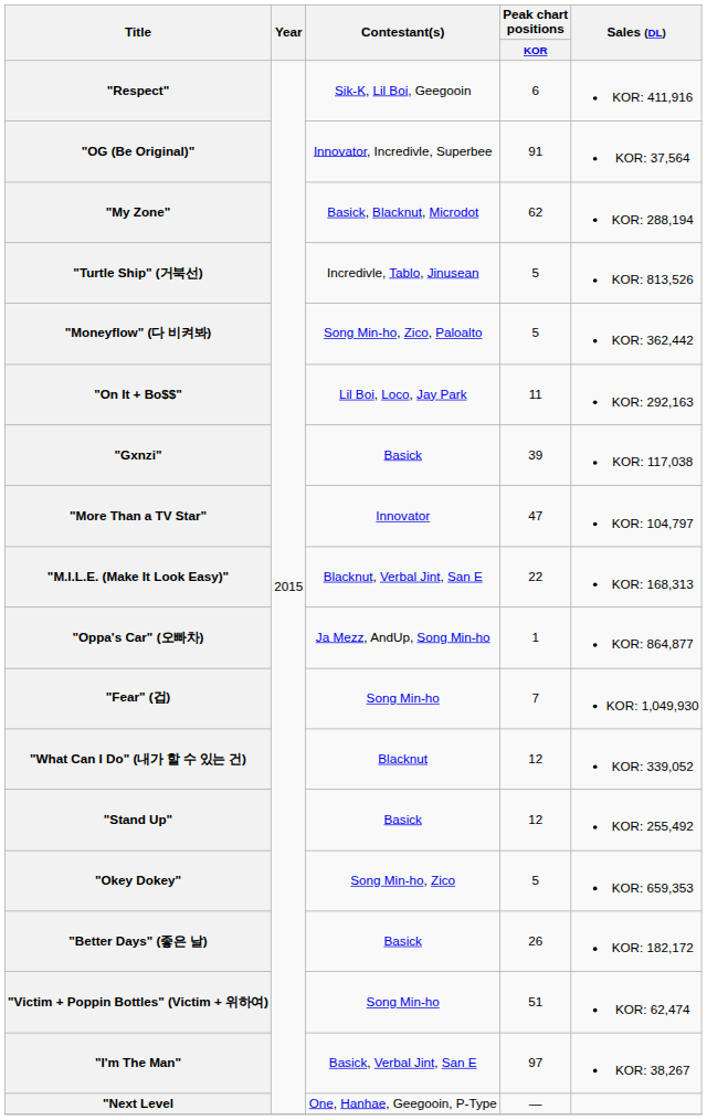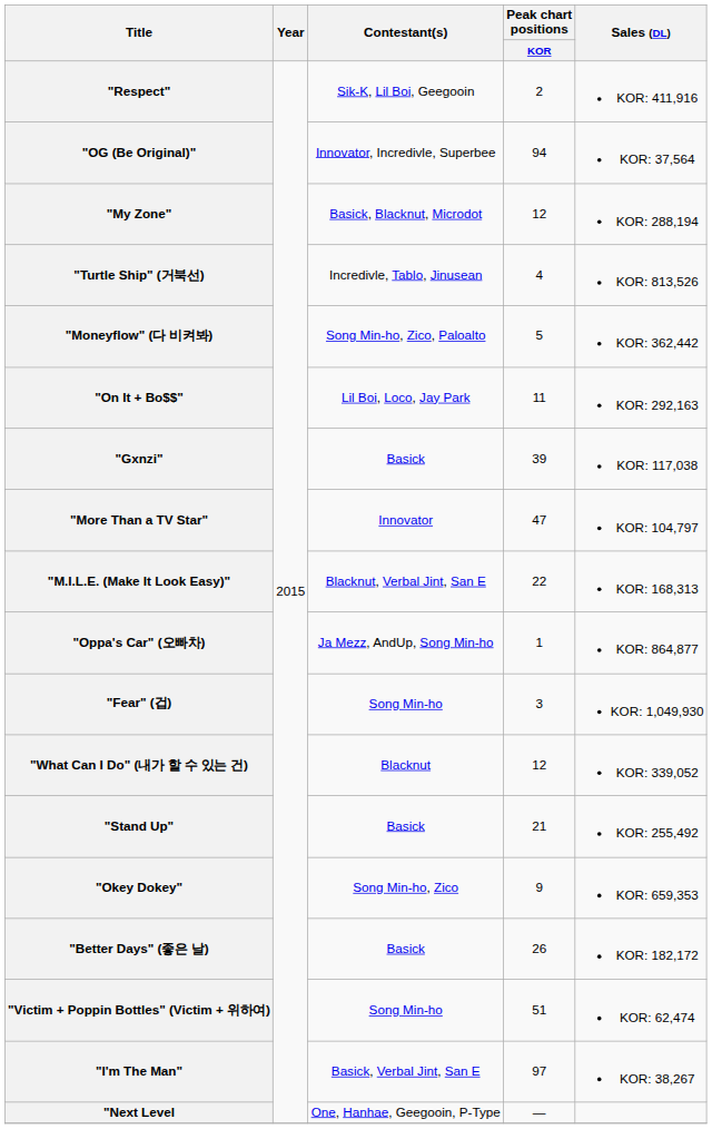 <table class="wikitable plainrowheaders" style="text-align:center">
 <tr>
 <th scope="col" rowspan="2">Title</th>
 <th scope="col" rowspan="2">Year</th>
 <th scope="col" rowspan="2">Contestant(s)</th>
 <th scope="col" colspan="1">Peak chart <br> positions</th>
 <th scope="col" rowspan="2">Sales <small>(<a href='#'>DL</a>)</small></th>
 </tr>
 <tr>
 <th><small><a href='#'>KOR</a></small><br></th>
 </tr>
 <tr>
 <th scope="row">"Respect"<br></th>
 <td rowspan="18">2015</td>
 <td><a href='#'>Sik-K</a>, <a href='#'>Lil Boi</a>, Geegooin</td>
-<td>6</td>
+<td>2</td>
 <td><br><ul><li>KOR: 411,916</li></ul></td>
 </tr>
 <tr>
 <th scope="row">"OG (Be Original)"</th>
 <td><a href='#'>Innovator</a>, Incredivle, Superbee</td>
-<td>91</td>
+<td>94</td>
 <td><br><ul><li>KOR: 37,564</li></ul></td>
 </tr>
 <tr>
 <th scope="row">"My Zone"<br></th>
 <td><a href='#'>Basick</a>, <a href='#'>Blacknut</a>, <a href='#'>Microdot</a></td>
-<td>62</td>
+<td>12</td>
 <td><br><ul><li>KOR: 288,194</li></ul></td>
 </tr>
 <tr>
 <th scope="row">"Turtle Ship" (거북선)<br></th>
 <td>Incredivle, <a href='#'>Tablo</a>, <a href='#'>Jinusean</a></td>
-<td>5</td>
+<td>4</td>
 <td><br><ul><li>KOR: 813,526</li></ul></td>
 </tr>
 <tr>
 <th scope="row">"Moneyflow" (다 비켜봐)</th>
 <td><a href='#'>Song Min-ho</a>, <a href='#'>Zico</a>, <a href='#'>Paloalto</a></td>
 <td>5</td>
 <td><br><ul><li>KOR: 362,442</li></ul></td>
 </tr>
 <tr>
 <th scope="row">"On It + Bo$$"</th>
 <td><a href='#'>Lil Boi</a>, <a href='#'>Loco</a>, <a href='#'>Jay Park</a></td>
 <td>11</td>
 <td><br><ul><li>KOR: 292,163</li></ul></td>
 </tr>
 <tr>
 <th scope="row">"Gxnzi"<br></th>
 <td><a href='#'>Basick</a></td>
 <td>39</td>
 <td><br><ul><li>KOR: 117,038</li></ul></td>
 </tr>
 <tr>
 <th scope="row">"More Than a TV Star"<br></th>
 <td><a href='#'>Innovator</a></td>
 <td>47</td>
 <td><br><ul><li>KOR: 104,797</li></ul></td>
 </tr>
 <tr>
 <th scope="row">"M.I.L.E. (Make It Look Easy)"</th>
 <td><a href='#'>Blacknut</a>, <a href='#'>Verbal Jint</a>, <a href='#'>San E</a></td>
 <td>22</td>
 <td><br><ul><li>KOR: 168,313</li></ul></td>
 </tr>
 <tr>
 <th scope="row">"Oppa's Car" (오빠차)</th>
 <td><a href='#'>Ja Mezz</a>, AndUp, <a href='#'>Song Min-ho</a></td>
 <td>1</td>
 <td><br><ul><li>KOR: 864,877</li></ul></td>
 </tr>
 <tr>
 <th scope="row">"Fear" (겁)<br></th>
 <td><a href='#'>Song Min-ho</a></td>
-<td>7</td>
+<td>3</td>
 <td><br><ul><li>KOR: 1,049,930</li></ul></td>
 </tr>
 <tr>
 <th scope="row">"What Can I Do" (내가 할 수 있는 건)<br></th>
 <td><a href='#'>Blacknut</a></td>
 <td>12</td>
 <td><br><ul><li>KOR: 339,052</li></ul></td>
 </tr>
 <tr>
 <th scope="row">"Stand Up"<br></th>
 <td><a href='#'>Basick</a></td>
-<td>12</td>
+<td>21</td>
 <td><br><ul><li>KOR: 255,492</li></ul></td>
 </tr>
 <tr>
 <th scope="row">"Okey Dokey"</th>
 <td><a href='#'>Song Min-ho</a>, <a href='#'>Zico</a></td>
-<td>5</td>
+<td>9</td>
 <td><br><ul><li>KOR: 659,353</li></ul></td>
 </tr>
 <tr>
 <th scope="row">"Better Days" (좋은 날)<br></th>
 <td><a href='#'>Basick</a></td>
 <td>26</td>
 <td><br><ul><li>KOR: 182,172</li></ul></td>
 </tr>
 <tr>
 <th scope="row">"Victim + Poppin Bottles" (Victim + 위하여)<br></th>
 <td><a href='#'>Song Min-ho</a></td>
 <td>51</td>
 <td><br><ul><li>KOR: 62,474</li></ul></td>
 </tr>
 <tr>
 <th scope="row">"I'm The Man"</th>
 <td><a href='#'>Basick</a>, <a href='#'>Verbal Jint</a>, <a href='#'>San E</a></td>
 <td>97</td>
 <td><br><ul><li>KOR: 38,267</li></ul></td>
 </tr>
 <tr>
 <th scope="row">"Next Level</th>
 <td><a href='#'>One</a>, <a href='#'>Hanhae</a>, Geegooin, P-Type</td>
 <td>—</td>
 <td></td>
 </tr>
 <tr>
 </tr>
 </table>
